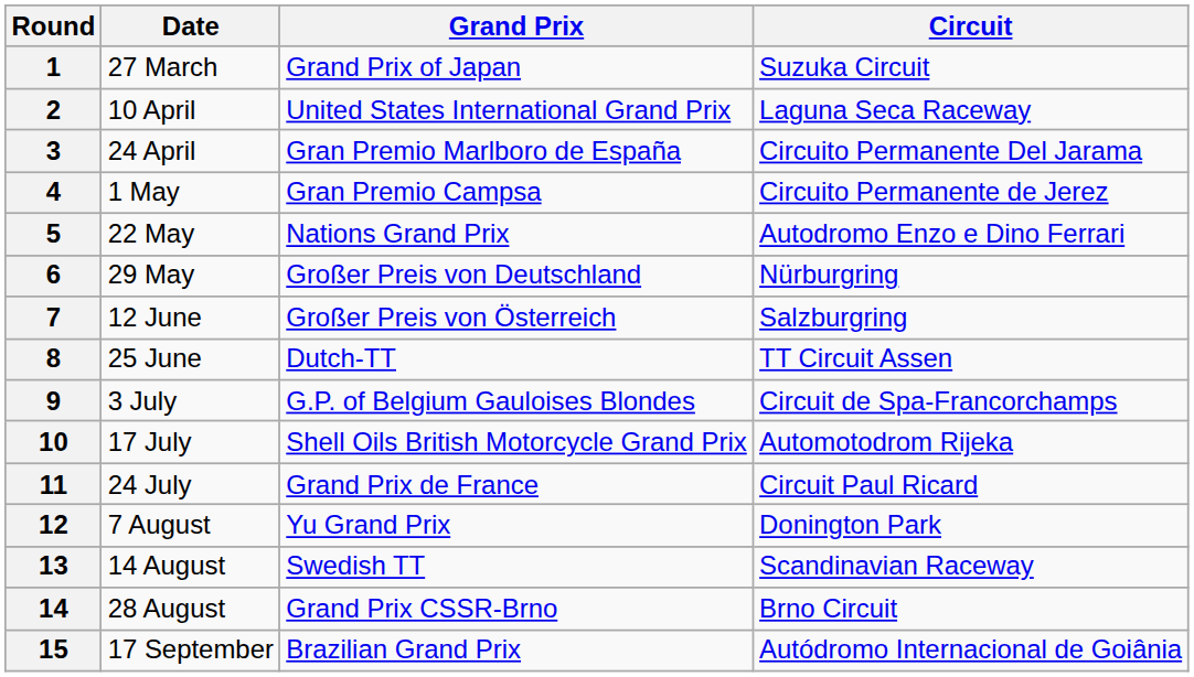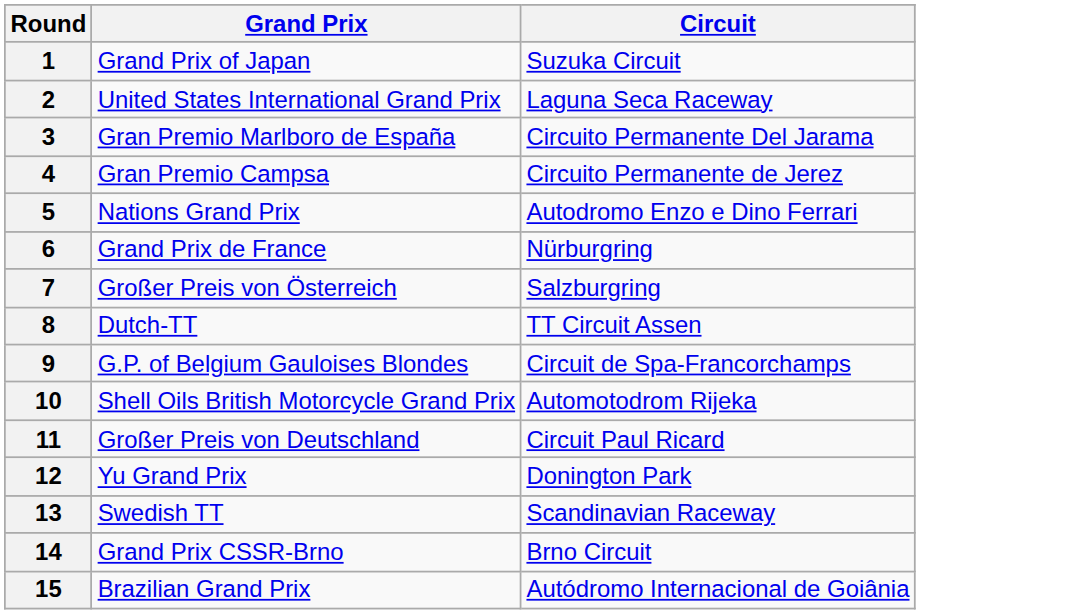 <table class="wikitable" style="font-size: 85%">
 <tr>
 <th>Round</th>
-<th>Date</th>
 <th><a href='#'>Grand Prix</a></th>
 <th><a href='#'>Circuit</a></th>
 </tr>
 <tr>
 <th>1</th>
-<td>27 March</td>
 <td> <a href='#'>Grand Prix of Japan</a></td>
 <td><a href='#'>Suzuka Circuit</a></td>
 </tr>
 <tr>
 <th>2</th>
-<td>10 April</td>
 <td> <a href='#'>United States International Grand Prix</a></td>
 <td><a href='#'>Laguna Seca Raceway</a></td>
 </tr>
 <tr>
 <th>3</th>
-<td>24 April</td>
 <td> <a href='#'>Gran Premio Marlboro de España</a></td>
 <td><a href='#'>Circuito Permanente Del Jarama</a></td>
 </tr>
 <tr>
 <th>4</th>
-<td>1 May</td>
 <td> <a href='#'>Gran Premio Campsa</a></td>
 <td><a href='#'>Circuito Permanente de Jerez</a></td>
 </tr>
 <tr>
 <th>5</th>
-<td>22 May</td>
 <td> <a href='#'>Nations Grand Prix</a></td>
 <td><a href='#'>Autodromo Enzo e Dino Ferrari</a></td>
 </tr>
 <tr>
 <th>6</th>
-<td>29 May</td>
-<td> <a href='#'>Großer Preis von Deutschland</a></td>
+<td> <a href='#'>Grand Prix de France</a></td>
 <td><a href='#'>Nürburgring</a></td>
 </tr>
 <tr>
 <th>7</th>
-<td>12 June</td>
 <td> <a href='#'>Großer Preis von Österreich</a></td>
 <td><a href='#'>Salzburgring</a></td>
 </tr>
 <tr>
 <th>8</th>
-<td>25 June</td>
 <td> <a href='#'>Dutch-TT</a></td>
 <td><a href='#'>TT Circuit Assen</a></td>
 </tr>
 <tr>
 <th>9</th>
-<td>3 July</td>
 <td> <a href='#'>G.P. of Belgium Gauloises Blondes</a></td>
 <td><a href='#'>Circuit de Spa-Francorchamps</a></td>
 </tr>
 <tr>
 <th>10</th>
-<td>17 July</td>
 <td> <a href='#'>Shell Oils British Motorcycle Grand Prix</a></td>
 <td><a href='#'>Automotodrom Rijeka</a></td>
 </tr>
 <tr>
 <th>11</th>
-<td>24 July</td>
-<td> <a href='#'>Grand Prix de France</a></td>
+<td> <a href='#'>Großer Preis von Deutschland</a></td>
 <td><a href='#'>Circuit Paul Ricard</a></td>
 </tr>
 <tr>
 <th>12</th>
-<td>7 August</td>
 <td> <a href='#'>Yu Grand Prix</a></td>
 <td><a href='#'>Donington Park</a></td>
 </tr>
 <tr>
 <th>13</th>
-<td>14 August</td>
 <td> <a href='#'>Swedish TT</a></td>
 <td><a href='#'>Scandinavian Raceway</a></td>
 </tr>
 <tr>
 <th>14</th>
-<td>28 August</td>
 <td> <a href='#'>Grand Prix CSSR-Brno</a></td>
 <td><a href='#'>Brno Circuit</a></td>
 </tr>
 <tr>
 <th>15</th>
-<td>17 September</td>
 <td> <a href='#'>Brazilian Grand Prix</a></td>
 <td><a href='#'>Autódromo Internacional de Goiânia</a></td>
 </tr>
 </table>
